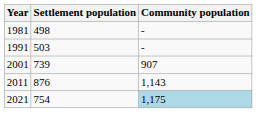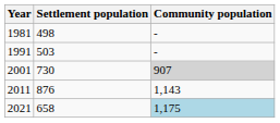 <table class="wikitable">
 <tr>
 <th>Year</th>
 <th>Settlement population</th>
 <th>Community population</th>
 </tr>
 <tr>
 <td>1981</td>
 <td>498</td>
 <td>-</td>
 </tr>
 <tr>
 <td>1991</td>
 <td>503</td>
 <td>-</td>
 </tr>
 <tr>
 <td>2001</td>
-<td>739</td>
-<td>907</td>
+<td>730</td>
+<td style="background: lightgrey;">907</td>
 </tr>
 <tr>
 <td>2011</td>
 <td>876</td>
 <td>1,143</td>
 </tr>
 <tr>
 <td>2021</td>
-<td>754</td>
+<td>658</td>
 <td style="background: lightblue;">1,175</td>
 </tr>
 </table>
